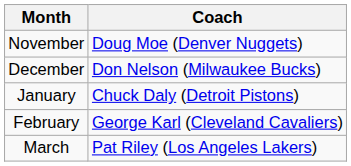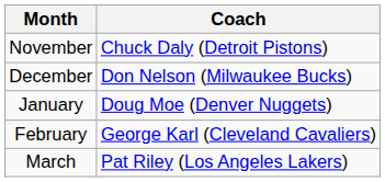 <table class="wikitable">
 <tr>
 <th>Month</th>
 <th>Coach</th>
 </tr>
 <tr>
 <td align=center>November</td>
-<td><a href='#'>Doug Moe</a> (<a href='#'>Denver Nuggets</a>)</td>
+<td><a href='#'>Chuck Daly</a> (<a href='#'>Detroit Pistons</a>)</td>
 </tr>
 <tr>
 <td align=center>December</td>
 <td><a href='#'>Don Nelson</a> (<a href='#'>Milwaukee Bucks</a>)</td>
 </tr>
 <tr>
 <td align=center>January</td>
-<td><a href='#'>Chuck Daly</a> (<a href='#'>Detroit Pistons</a>)</td>
+<td><a href='#'>Doug Moe</a> (<a href='#'>Denver Nuggets</a>)</td>
 </tr>
 <tr>
 <td align=center>February</td>
 <td><a href='#'>George Karl</a> (<a href='#'>Cleveland Cavaliers</a>)</td>
 </tr>
 <tr>
 <td align=center>March</td>
 <td><a href='#'>Pat Riley</a> (<a href='#'>Los Angeles Lakers</a>)</td>
 </tr>
 </table>
